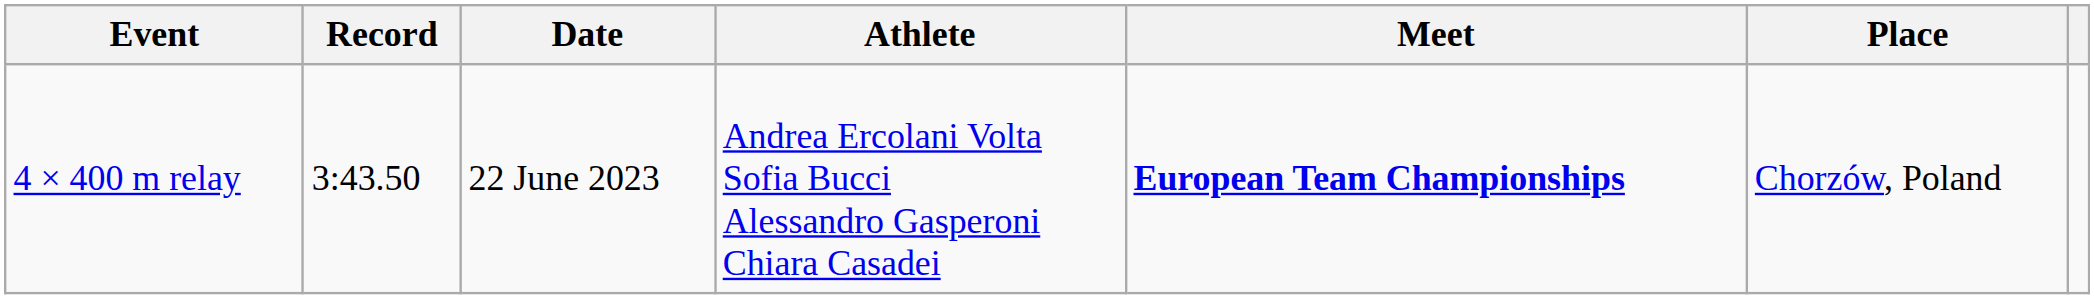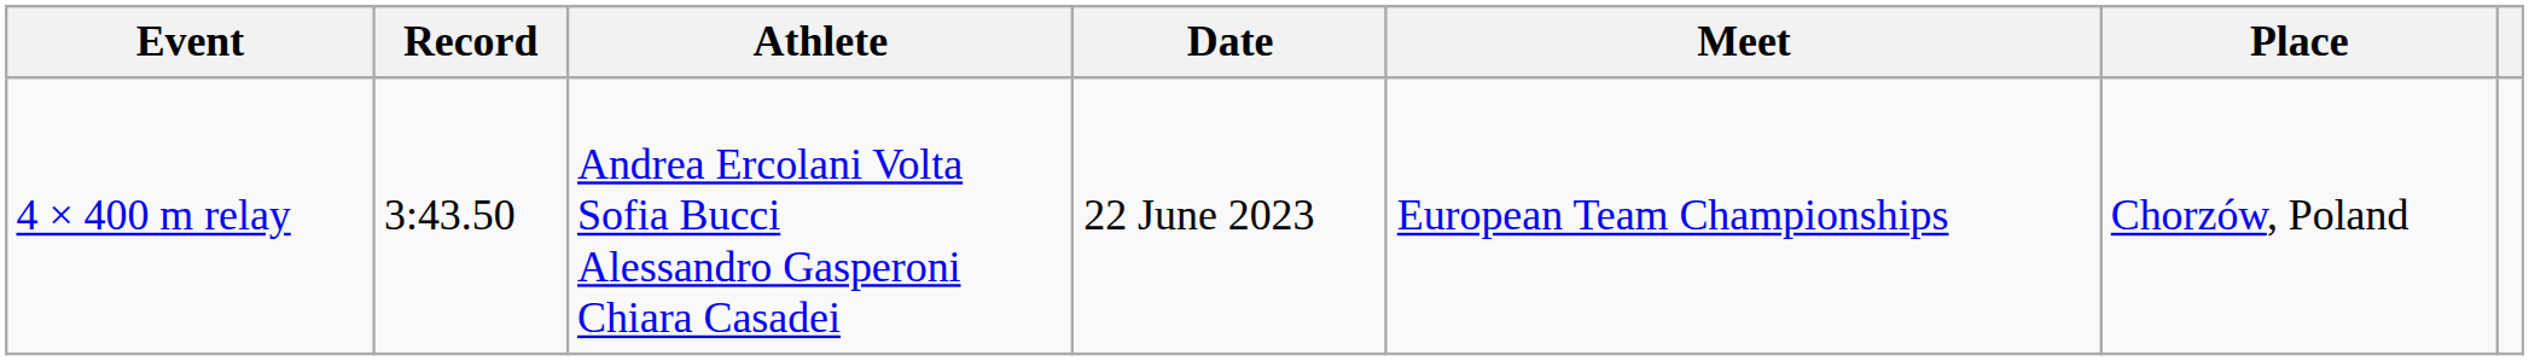 <table class="wikitable" style="font-size:95%; width: 100%;">
 <tr>
 <th>Event</th>
 <th>Record</th>
+<th>Athlete</th>
 <th>Date</th>
-<th>Athlete</th>
 <th>Meet</th>
 <th>Place</th>
 <th></th>
 </tr>
 <tr>
 <td><a href='#'>4 × 400 m relay</a></td>
 <td>3:43.50</td>
+<td><br><a href='#'>Andrea Ercolani Volta</a><br><a href='#'>Sofia Bucci</a><br><a href='#'>Alessandro Gasperoni</a><br><a href='#'>Chiara Casadei</a></td>
 <td>22 June 2023</td>
-<td><br><a href='#'>Andrea Ercolani Volta</a><br><a href='#'>Sofia Bucci</a><br><a href='#'>Alessandro Gasperoni</a><br><a href='#'>Chiara Casadei</a></td>
-<td><strong><a href='#'>European Team Championships</a></strong></td>
+<td><a href='#'>European Team Championships</a></td>
 <td><a href='#'>Chorzów</a>, Poland</td>
 <td></td>
 </tr>
 </table>
